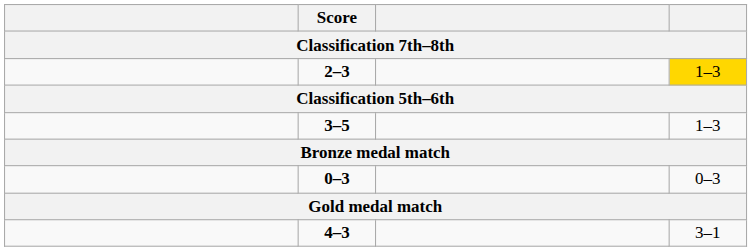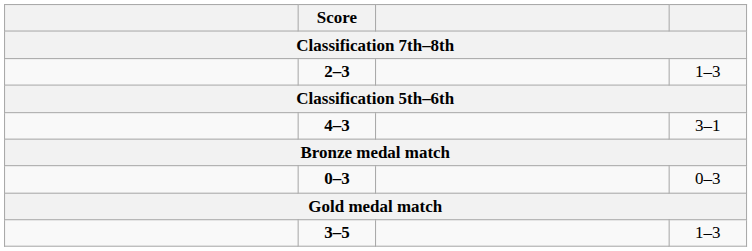 <table class="wikitable" style="text-align: left; ">
 <tr>
 <th align="right" width="270"></th>
 <th width="65">Score</th>
 <th align="left" width="270"></th>
 <th width="65"></th>
 </tr>
 <tr>
 <th colspan=4>Classification 7th–8th</th>
 </tr>
 <tr>
 <td></td>
 <td align="center"><strong>2–3</strong></td>
 <td><strong></strong></td>
-<td align=center style="background: gold;">1–3 <strong></strong></td>
+<td align=center>1–3 <strong></strong></td>
 </tr>
 <tr>
 <th colspan=4>Classification 5th–6th</th>
 </tr>
 <tr>
+<td><strong></strong></td>
+<td align="center"><strong>4–3</strong></td>
 <td></td>
-<td align="center"><strong>3–5</strong></td>
-<td><strong></strong></td>
-<td align=center>1–3 <strong></strong></td>
+<td align=center>3–1 <strong></strong></td>
 </tr>
 <tr>
 <th colspan=4>Bronze medal match</th>
 </tr>
 <tr>
 <td></td>
 <td align="center"><strong>0–3</strong></td>
 <td><strong></strong></td>
 <td align=center>0–3 <strong></strong></td>
 </tr>
 <tr>
 <th colspan=4>Gold medal match</th>
 </tr>
 <tr>
+<td></td>
+<td align="center"><strong>3–5</strong></td>
 <td><strong></strong></td>
-<td align="center"><strong>4–3</strong></td>
-<td></td>
-<td align=center>3–1 <strong></strong></td>
+<td align=center>1–3 <strong></strong></td>
 </tr>
 </table>
